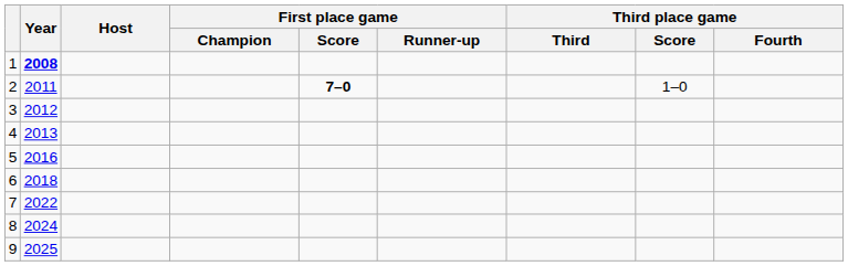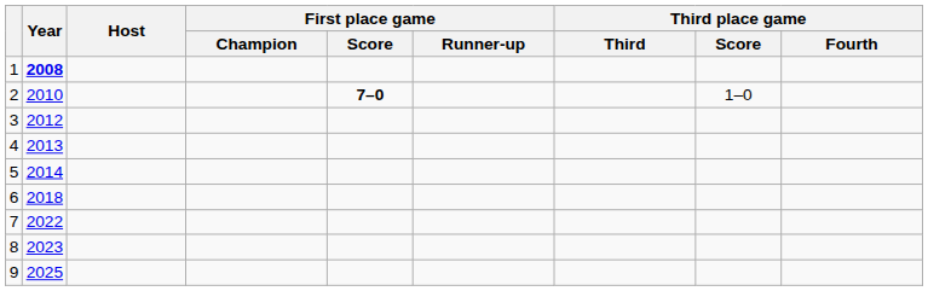 <table class="wikitable sortable" style="font-size:93%; text-align:center; width:;">
 <tr>
 <th rowspan=2 style= "width:;"></th>
 <th rowspan=2 style= "width:;">Year</th>
 <th rowspan=2 style= "width:100px;">Host</th>
 <th colspan=3>First place game</th>
 <th colspan=3>Third place game</th>
 </tr>
 <tr>
 <th width= 120px> Champion</th>
 <th width= 70px>Score</th>
 <th width= 120px> Runner-up</th>
 <th width= 120px> Third</th>
 <th width= 70px>Score</th>
 <th width= 120px>Fourth</th>
 </tr>
 <tr>
 <td>1</td>
 <td><strong><a href='#'>2008</a></strong></td>
 <td align=left></td>
 <td><strong></strong></td>
 <td></td>
 <td></td>
 <td></td>
 <td></td>
 <td></td>
 </tr>
 <tr>
 <td>2</td>
-<td><a href='#'>2011</a></td>
+<td><a href='#'>2010</a></td>
 <td align=left></td>
 <td><strong></strong></td>
 <td><strong>7–0</strong></td>
 <td></td>
 <td></td>
 <td>1–0</td>
 <td></td>
 </tr>
 <tr>
 <td>3</td>
 <td><a href='#'>2012</a></td>
 <td align=left> </td>
 <td><strong></strong></td>
 <td></td>
 <td></td>
 <td></td>
 <td></td>
 <td></td>
 </tr>
 <tr>
 <td>4</td>
 <td><a href='#'>2013</a></td>
 <td align=left></td>
 <td><strong></strong></td>
 <td></td>
 <td></td>
 <td></td>
 <td></td>
 <td></td>
 </tr>
 <tr>
 <td>5</td>
-<td><a href='#'>2016</a></td>
+<td><a href='#'>2014</a></td>
 <td align=left></td>
 <td><strong></strong></td>
 <td></td>
 <td></td>
 <td></td>
 <td></td>
 <td></td>
 </tr>
 <tr>
 <td>6</td>
 <td><a href='#'>2018</a></td>
 <td align=left></td>
 <td><strong></strong></td>
 <td></td>
 <td></td>
 <td></td>
 <td></td>
 <td></td>
 </tr>
 <tr>
 <td>7</td>
 <td><a href='#'>2022</a></td>
 <td align=left></td>
 <td><strong></strong></td>
 <td></td>
 <td></td>
 <td></td>
 <td></td>
 <td></td>
 </tr>
 <tr>
 <td>8</td>
-<td><a href='#'>2024</a></td>
+<td><a href='#'>2023</a></td>
 <td align=left></td>
 <td><strong></strong></td>
 <td></td>
 <td></td>
 <td></td>
 <td></td>
 <td></td>
 </tr>
 <tr>
 <td>9</td>
 <td><a href='#'>2025</a></td>
 <td align=left></td>
 <td><strong></strong></td>
 <td></td>
 <td></td>
 <td></td>
 <td></td>
 <td></td>
 </tr>
 </table>
